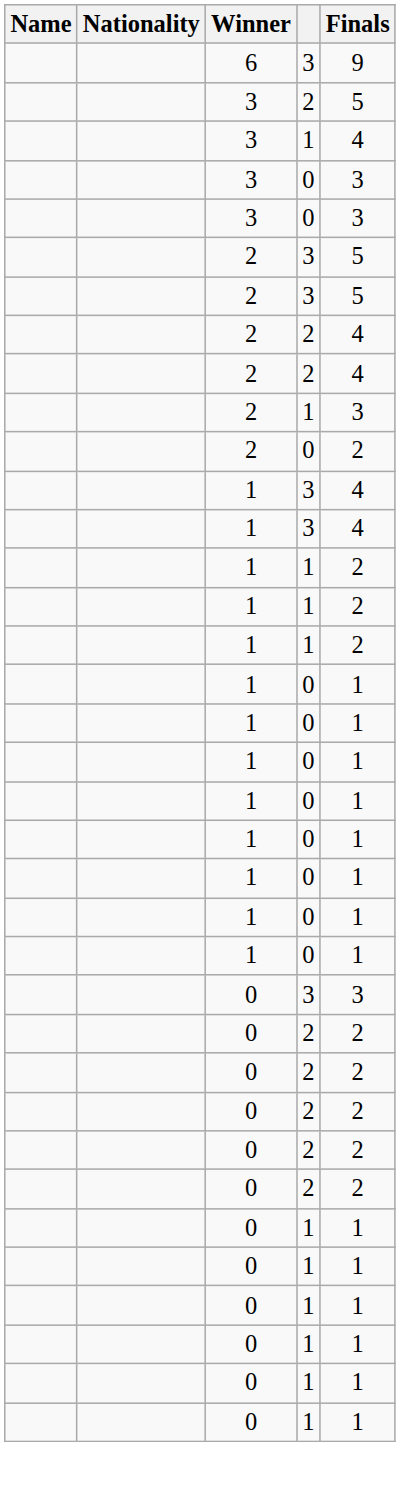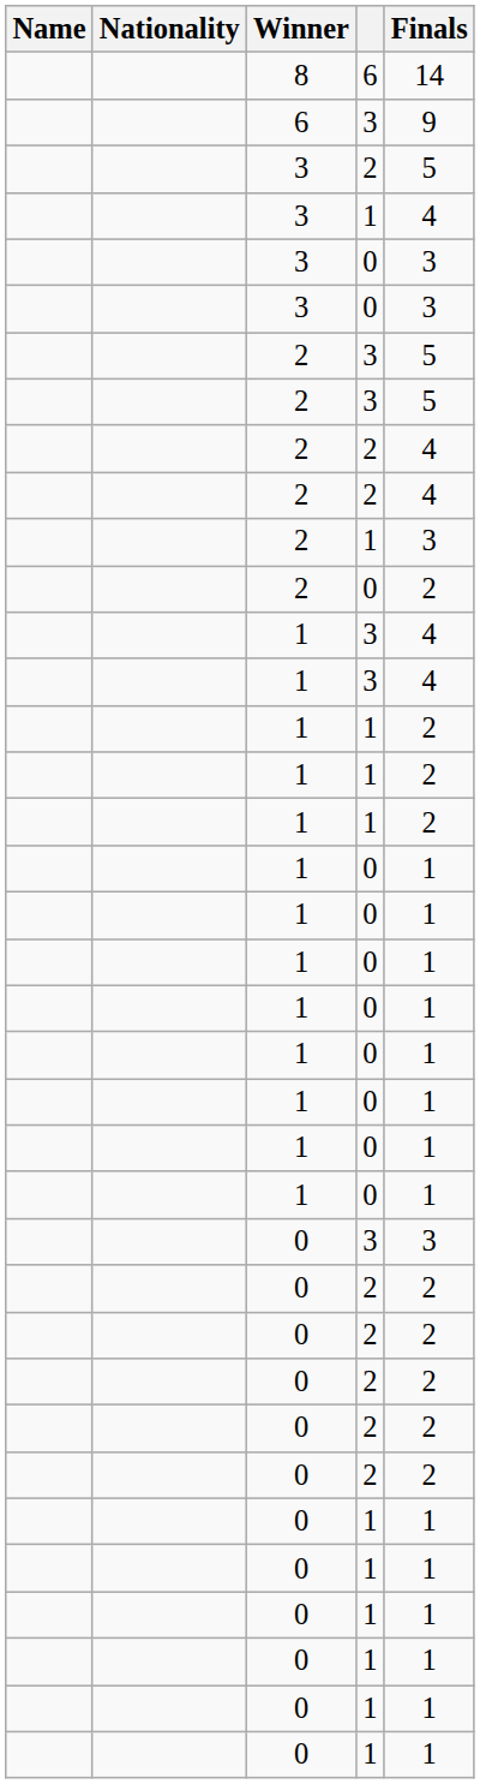 <table class="wikitable sortable" style="font-size:100%; text-align: center">
 <tr>
 <th>Name</th>
 <th>Nationality</th>
 <th>Winner</th>
 <th></th>
 <th>Finals</th>
+</tr>
+<tr>
+<td align="left"><strong></strong></td>
+<td align="left"></td>
+<td>8</td>
+<td>6</td>
+<td>14</td>
 </tr>
 <tr>
 <td align="left"></td>
 <td align="left"></td>
 <td>6</td>
 <td>3</td>
 <td>9</td>
 </tr>
 <tr>
 <td align="left"><strong></strong></td>
 <td align="left"></td>
 <td>3</td>
 <td>2</td>
 <td>5</td>
 </tr>
 <tr>
 <td align="left"></td>
 <td align="left"></td>
 <td>3</td>
 <td>1</td>
 <td>4</td>
 </tr>
 <tr>
 <td align="left"></td>
 <td align="left"></td>
 <td>3</td>
 <td>0</td>
 <td>3</td>
 </tr>
 <tr>
 <td align="left"></td>
 <td align="left"></td>
 <td>3</td>
 <td>0</td>
 <td>3</td>
 </tr>
 <tr>
 <td align="left"></td>
 <td align="left"></td>
 <td>2</td>
 <td>3</td>
 <td>5</td>
 </tr>
 <tr>
 <td align="left"><strong></strong></td>
 <td align="left"></td>
 <td>2</td>
 <td>3</td>
 <td>5</td>
 </tr>
 <tr>
 <td align="left"><strong></strong></td>
 <td align="left"></td>
 <td>2</td>
 <td>2</td>
 <td>4</td>
 </tr>
 <tr>
 <td align="left"><strong></strong></td>
 <td align="left"></td>
 <td>2</td>
 <td>2</td>
 <td>4</td>
 </tr>
 <tr>
 <td align="left"><strong></strong></td>
 <td align="left"></td>
 <td>2</td>
 <td>1</td>
 <td>3</td>
 </tr>
 <tr>
 <td align="left"><strong></strong></td>
 <td align="left"></td>
 <td>2</td>
 <td>0</td>
 <td>2</td>
 </tr>
 <tr>
 <td align="left"></td>
 <td align="left"></td>
 <td>1</td>
 <td>3</td>
 <td>4</td>
 </tr>
 <tr>
 <td align="left"></td>
 <td align="left"></td>
 <td>1</td>
 <td>3</td>
 <td>4</td>
 </tr>
 <tr>
 <td align="left"></td>
 <td align="left"></td>
 <td>1</td>
 <td>1</td>
 <td>2</td>
 </tr>
 <tr>
 <td align="left"><strong></strong></td>
 <td align="left"></td>
 <td>1</td>
 <td>1</td>
 <td>2</td>
 </tr>
 <tr>
 <td align="left"><strong></strong></td>
 <td align="left"></td>
 <td>1</td>
 <td>1</td>
 <td>2</td>
 </tr>
 <tr>
 <td align="left"></td>
 <td align="left"></td>
 <td>1</td>
 <td>0</td>
 <td>1</td>
 </tr>
 <tr>
 <td align="left"></td>
 <td align="left"></td>
 <td>1</td>
 <td>0</td>
 <td>1</td>
 </tr>
 <tr>
 <td align="left"></td>
 <td align="left"></td>
 <td>1</td>
 <td>0</td>
 <td>1</td>
 </tr>
 <tr>
 <td align="left"></td>
 <td align="left"></td>
 <td>1</td>
 <td>0</td>
 <td>1</td>
 </tr>
 <tr>
 <td align="left"><strong></strong></td>
 <td align="left"></td>
 <td>1</td>
 <td>0</td>
 <td>1</td>
 </tr>
 <tr>
 <td align="left"><strong></strong></td>
 <td align="left"></td>
 <td>1</td>
 <td>0</td>
 <td>1</td>
 </tr>
 <tr>
 <td align="left"><strong></strong></td>
 <td align="left"></td>
 <td>1</td>
 <td>0</td>
 <td>1</td>
 </tr>
 <tr>
 <td align="left"></td>
 <td align="left"></td>
 <td>1</td>
 <td>0</td>
 <td>1</td>
 </tr>
 <tr>
 <td align="left"></td>
 <td align="left"></td>
 <td>0</td>
 <td>3</td>
 <td>3</td>
 </tr>
 <tr>
 <td align="left"></td>
 <td align="left"></td>
 <td>0</td>
 <td>2</td>
 <td>2</td>
 </tr>
 <tr>
 <td align="left"><strong></strong></td>
 <td align="left"></td>
 <td>0</td>
 <td>2</td>
 <td>2</td>
 </tr>
 <tr>
 <td align="left"><strong></strong></td>
 <td align="left"></td>
 <td>0</td>
 <td>2</td>
 <td>2</td>
 </tr>
 <tr>
 <td align="left"><strong></strong></td>
 <td align="left"></td>
 <td>0</td>
 <td>2</td>
 <td>2</td>
 </tr>
 <tr>
 <td align="left"><strong></strong></td>
 <td align="left"></td>
 <td>0</td>
 <td>2</td>
 <td>2</td>
 </tr>
 <tr>
 <td align="left"></td>
 <td align="left"></td>
 <td>0</td>
 <td>1</td>
 <td>1</td>
 </tr>
 <tr>
 <td align="left"></td>
 <td align="left"></td>
 <td>0</td>
 <td>1</td>
 <td>1</td>
 </tr>
 <tr>
 <td align="left"></td>
 <td align="left"></td>
 <td>0</td>
 <td>1</td>
 <td>1</td>
 </tr>
 <tr>
 <td align="left"></td>
 <td align="left"></td>
 <td>0</td>
 <td>1</td>
 <td>1</td>
 </tr>
 <tr>
 <td align="left"><strong></strong></td>
 <td align="left"></td>
 <td>0</td>
 <td>1</td>
 <td>1</td>
 </tr>
 <tr>
 <td align="left"></td>
 <td align="left"></td>
 <td>0</td>
 <td>1</td>
 <td>1</td>
 </tr>
 </table>
